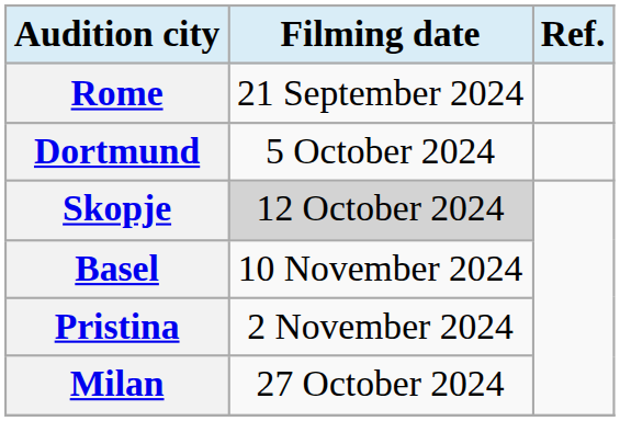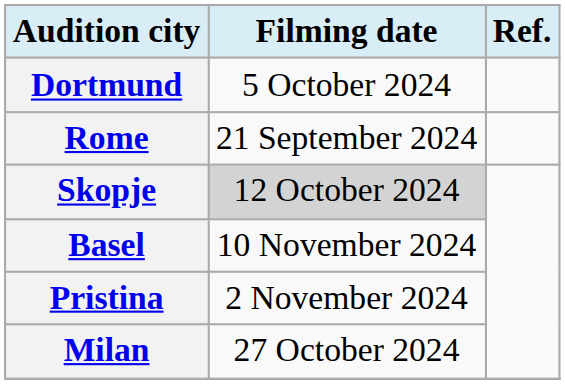 <table class="wikitable plainrowheaders" style="text-align:center">
 <tr>
 <th scope="col" style="background:#d9edf7;">Audition city</th>
 <th scope="col" style="background:#d9edf7;">Filming date</th>
 <th scope="col" style="background:#d9edf7;">Ref.</th>
 </tr>
 <tr>
-<th scope="row"><a href='#'>Rome</a></th>
-<td>21 September 2024</td>
+<th scope="row"><a href='#'>Dortmund</a></th>
+<td>5 October 2024</td>
 <td></td>
 </tr>
 <tr>
-<th scope="row"><a href='#'>Dortmund</a></th>
-<td>5 October 2024</td>
+<th scope="row"><a href='#'>Rome</a></th>
+<td>21 September 2024</td>
 <td></td>
 </tr>
 <tr>
 <th scope="row"><a href='#'>Skopje</a></th>
 <td style="background: lightgrey;">12 October 2024</td>
 <td rowspan="4"></td>
 </tr>
 <tr>
 <th scope="row"><a href='#'>Basel</a></th>
 <td>10 November 2024</td>
 </tr>
 <tr>
 <th scope="row"><a href='#'>Pristina</a></th>
 <td>2 November 2024</td>
 </tr>
 <tr>
 <th scope="row"><a href='#'>Milan</a></th>
 <td>27 October 2024</td>
 </tr>
 <tr>
 </tr>
 </table>
